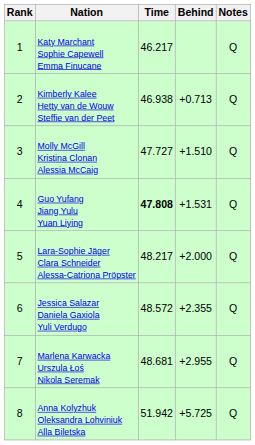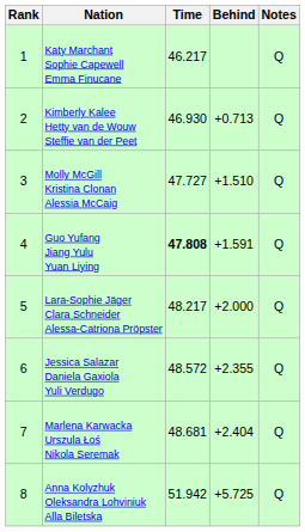 <table class="wikitable sortable" style="text-align:center">
 <tr>
 <th>Rank</th>
 <th>Nation</th>
 <th>Time</th>
 <th>Behind</th>
 <th>Notes</th>
 </tr>
 <tr bgcolor=ccffcc>
 <td>1</td>
 <td align=left><br><small><a href='#'>Katy Marchant</a><br><a href='#'>Sophie Capewell</a><br><a href='#'>Emma Finucane</a></small></td>
 <td>46.217</td>
 <td></td>
 <td>Q</td>
 </tr>
 <tr bgcolor=ccffcc>
 <td>2</td>
 <td align=left><br><small><a href='#'>Kimberly Kalee</a><br><a href='#'>Hetty van de Wouw</a><br><a href='#'>Steffie van der Peet</a></small></td>
-<td>46.938</td>
+<td>46.930</td>
 <td>+0.713</td>
 <td>Q</td>
 </tr>
 <tr bgcolor=ccffcc>
 <td>3</td>
 <td align=left><br><small><a href='#'>Molly McGill</a><br><a href='#'>Kristina Clonan</a><br><a href='#'>Alessia McCaig</a></small></td>
 <td>47.727</td>
 <td>+1.510</td>
 <td>Q</td>
 </tr>
 <tr bgcolor=ccffcc>
 <td>4</td>
 <td align=left><br><small><a href='#'>Guo Yufang</a><br><a href='#'>Jiang Yulu</a><br><a href='#'>Yuan Liying</a></small></td>
 <td><strong>47.808</strong></td>
-<td>+1.531</td>
+<td>+1.591</td>
 <td>Q</td>
 </tr>
 <tr bgcolor=ccffcc>
 <td>5</td>
 <td align=left><br><small><a href='#'>Lara-Sophie Jäger</a><br><a href='#'>Clara Schneider</a><br><a href='#'>Alessa-Catriona Pröpster</a></small></td>
 <td>48.217</td>
 <td>+2.000</td>
 <td>Q</td>
 </tr>
 <tr bgcolor=ccffcc>
 <td>6</td>
 <td align=left><br><small><a href='#'>Jessica Salazar</a><br><a href='#'>Daniela Gaxiola</a><br><a href='#'>Yuli Verdugo</a></small></td>
 <td>48.572</td>
 <td>+2.355</td>
 <td>Q</td>
 </tr>
 <tr bgcolor=ccffcc>
 <td>7</td>
 <td align=left><br><small><a href='#'>Marlena Karwacka</a><br><a href='#'>Urszula Łoś</a><br><a href='#'>Nikola Seremak</a></small></td>
 <td>48.681</td>
-<td>+2.955</td>
+<td>+2.404</td>
 <td>Q</td>
 </tr>
 <tr bgcolor=ccffcc>
 <td>8</td>
 <td align=left><br><small><a href='#'>Anna Kolyzhuk</a><br><a href='#'>Oleksandra Lohviniuk</a><br><a href='#'>Alla Biletska</a></small></td>
 <td>51.942</td>
 <td>+5.725</td>
 <td>Q</td>
 </tr>
 </table>
